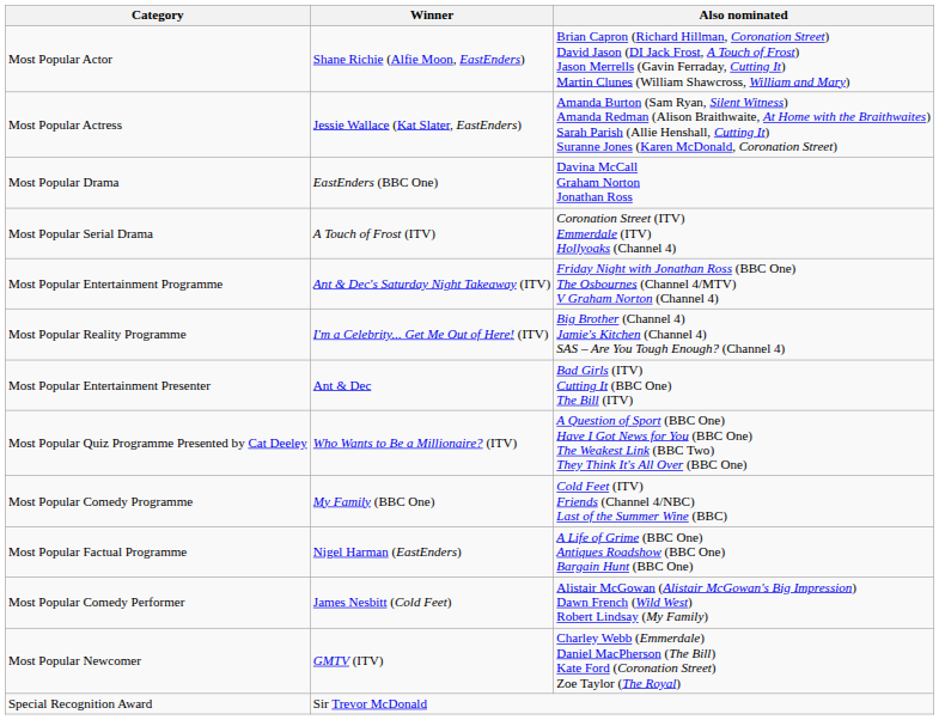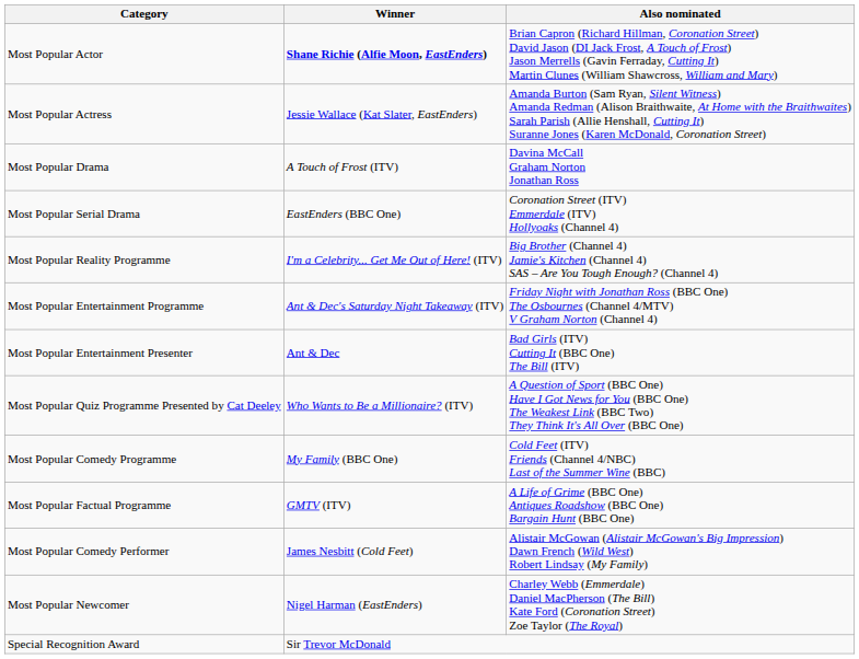 <table class="wikitable sortable">
 <tr>
 <th>Category</th>
 <th>Winner</th>
 <th>Also nominated</th>
 </tr>
 <tr>
 <td>Most Popular Actor</td>
-<td><a href='#'>Shane Richie</a> (<a href='#'>Alfie Moon</a>, <em><a href='#'>EastEnders</a></em>)</td>
+<td><strong><a href='#'>Shane Richie</a> (<a href='#'>Alfie Moon</a>, <em><a href='#'>EastEnders</a></em>)</strong></td>
 <td><a href='#'>Brian Capron</a> (<a href='#'>Richard Hillman</a>, <em><a href='#'>Coronation Street</a></em>)<br><a href='#'>David Jason</a> (<a href='#'>DI Jack Frost</a>, <em><a href='#'>A Touch of Frost</a></em>)<br><a href='#'>Jason Merrells</a> (Gavin Ferraday, <em><a href='#'>Cutting It</a></em>)<br><a href='#'>Martin Clunes</a> (William Shawcross, <em><a href='#'>William and Mary</a></em>)</td>
 </tr>
 <tr>
 <td>Most Popular Actress</td>
 <td><a href='#'>Jessie Wallace</a> (<a href='#'>Kat Slater</a>, <em>EastEnders</em>)</td>
 <td><a href='#'>Amanda Burton</a> (Sam Ryan, <em><a href='#'>Silent Witness</a></em>)<br><a href='#'>Amanda Redman</a> (Alison Braithwaite, <em><a href='#'>At Home with the Braithwaites</a></em>)<br><a href='#'>Sarah Parish</a> (Allie Henshall, <em><a href='#'>Cutting It</a></em>)<br><a href='#'>Suranne Jones</a> (<a href='#'>Karen McDonald</a>, <em>Coronation Street</em>)</td>
 </tr>
 <tr>
 <td>Most Popular Drama</td>
-<td><em>EastEnders</em> (BBC One)</td>
+<td><em>A Touch of Frost</em> (ITV)</td>
 <td><a href='#'>Davina McCall</a><br><a href='#'>Graham Norton</a><br><a href='#'>Jonathan Ross</a></td>
 </tr>
 <tr>
 <td>Most Popular Serial Drama</td>
-<td><em>A Touch of Frost</em> (ITV)</td>
+<td><em>EastEnders</em> (BBC One)</td>
 <td><em>Coronation Street</em> (ITV)<br><em><a href='#'>Emmerdale</a></em> (ITV)<br><em><a href='#'>Hollyoaks</a></em> (Channel 4)</td>
+</tr>
+<tr>
+<td>Most Popular Reality Programme</td>
+<td><em><a href='#'>I'm a Celebrity... Get Me Out of Here!</a></em> (ITV)</td>
+<td><em><a href='#'>Big Brother</a></em> (Channel 4)<br><em><a href='#'>Jamie's Kitchen</a></em> (Channel 4)<br><em>SAS – Are You Tough Enough?</em> (Channel 4)</td>
 </tr>
 <tr>
 <td>Most Popular Entertainment Programme</td>
 <td><em><a href='#'>Ant & Dec's Saturday Night Takeaway</a></em> (ITV)</td>
 <td><em><a href='#'>Friday Night with Jonathan Ross</a></em> (BBC One)<br><em><a href='#'>The Osbournes</a></em> (Channel 4/MTV)<br><em><a href='#'>V Graham Norton</a></em> (Channel 4)</td>
-</tr>
-<tr>
-<td>Most Popular Reality Programme</td>
-<td><em><a href='#'>I'm a Celebrity... Get Me Out of Here!</a></em> (ITV)</td>
-<td><em><a href='#'>Big Brother</a></em> (Channel 4)<br><em><a href='#'>Jamie's Kitchen</a></em> (Channel 4)<br><em>SAS – Are You Tough Enough?</em> (Channel 4)</td>
 </tr>
 <tr>
 <td>Most Popular Entertainment Presenter</td>
 <td><a href='#'>Ant & Dec</a></td>
 <td><em><a href='#'>Bad Girls</a></em> (ITV)<br><em><a href='#'>Cutting It</a></em> (BBC One)<br><em><a href='#'>The Bill</a></em> (ITV)</td>
 </tr>
 <tr>
 <td>Most Popular Quiz Programme Presented by <a href='#'>Cat Deeley</a></td>
 <td><em><a href='#'>Who Wants to Be a Millionaire?</a></em> (ITV)</td>
 <td><em><a href='#'>A Question of Sport</a></em> (BBC One)<br><em><a href='#'>Have I Got News for You</a></em> (BBC One)<br><em><a href='#'>The Weakest Link</a></em> (BBC Two)<br><em><a href='#'>They Think It's All Over</a></em> (BBC One)</td>
 </tr>
 <tr>
 <td>Most Popular Comedy Programme</td>
 <td><em><a href='#'>My Family</a></em> (BBC One)</td>
 <td><em><a href='#'>Cold Feet</a></em> (ITV)<br><em><a href='#'>Friends</a></em> (Channel 4/NBC)<br><em><a href='#'>Last of the Summer Wine</a></em> (BBC)</td>
 </tr>
 <tr>
 <td>Most Popular Factual Programme</td>
-<td><a href='#'>Nigel Harman</a> (<em>EastEnders</em>)</td>
+<td><em><a href='#'>GMTV</a></em> (ITV)</td>
 <td><em><a href='#'>A Life of Grime</a></em> (BBC One)<br><em><a href='#'>Antiques Roadshow</a></em> (BBC One)<br><em><a href='#'>Bargain Hunt</a></em> (BBC One)</td>
 </tr>
 <tr>
 <td>Most Popular Comedy Performer</td>
 <td><a href='#'>James Nesbitt</a> (<em>Cold Feet</em>)</td>
 <td><a href='#'>Alistair McGowan</a> (<em><a href='#'>Alistair McGowan's Big Impression</a></em>)<br><a href='#'>Dawn French</a> (<em><a href='#'>Wild West</a></em>)<br><a href='#'>Robert Lindsay</a> (<em>My Family</em>)</td>
 </tr>
 <tr>
 <td>Most Popular Newcomer</td>
-<td><em><a href='#'>GMTV</a></em> (ITV)</td>
+<td><a href='#'>Nigel Harman</a> (<em>EastEnders</em>)</td>
 <td><a href='#'>Charley Webb</a> (<em>Emmerdale</em>)<br><a href='#'>Daniel MacPherson</a> (<em>The Bill</em>)<br><a href='#'>Kate Ford</a> (<em>Coronation Street</em>)<br>Zoe Taylor (<em><a href='#'>The Royal</a></em>)</td>
 </tr>
 <tr>
 <td>Special Recognition Award</td>
 <td colspan="2">Sir <a href='#'>Trevor McDonald</a></td>
 </tr>
 </table>
